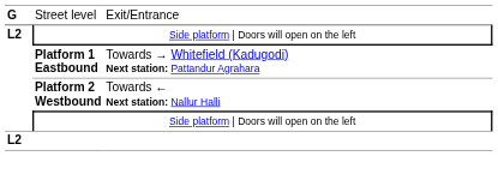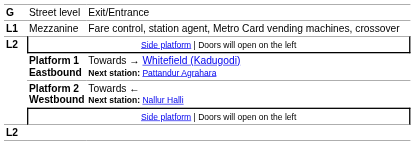 <table table border=0 cellspacing=0 cellpadding=3>
 <tr>
 <td style="border-bottom:solid 1px gray;border-top:solid 1px gray;" width=30 valign=top><strong>G</strong></td>
 <td style="border-top:solid 1px gray;border-bottom:solid 1px gray;" width=85 valign=top>Street level</td>
 <td style="border-top:solid 1px gray;border-bottom:solid 1px gray;" width=500 valign=top>Exit/Entrance</td>
+</tr>
+<tr>
+<td valign=top><strong>L1</strong></td>
+<td valign=top>Mezzanine</td>
+<td valign=top>Fare control, station agent, Metro Card vending machines, crossover<br></td>
 </tr>
 <tr>
 <td style="border-top:solid 1px gray;border-bottom:solid 1px gray;" width=30 rowspan=4 valign=top><strong>L2</strong></td>
 <td style="border-top:solid 1px gray;border-right:solid 2px black;border-left:solid 2px black;border-bottom:solid 2px black;text-align:center;" colspan=2><small><a href='#'>Side platform</a> | Doors will open on the left </small></td>
 </tr>
 <tr>
 <td style="border-bottom:solid 1px gray;" width=85><span><strong>Platform 1</strong><br><strong>Eastbound</strong></span></td>
 <td style="border-bottom:solid 1px gray;" width=500>Towards → <a href='#'>Whitefield (Kadugodi)</a><br><small><strong>Next station:</strong> <a href='#'>Pattandur Agrahara</a></small></td>
 </tr>
 <tr>
 <td><span><strong>Platform 2 Westbound</strong></span></td>
 <td>Towards ← <br><small><strong>Next station:</strong> <a href='#'>Nallur Halli</a></small></td>
 </tr>
 <tr>
 <td style="border-top:solid 2px black;border-right:solid 2px black;border-left:solid 2px black;border-bottom:solid 1px gray;" colspan=2  align=center><small><a href='#'>Side platform</a> | Doors will open on the left </small></td>
 </tr>
 <tr>
 <td style="border-bottom:solid 1px gray;" width=30 rowspan=2 valign=top><strong>L2</strong></td>
 <td style="border-bottom:solid 1px gray;" width=85></td>
 <td style="border-bottom:solid 1px gray;" width=500></td>
 </tr>
 <tr>
 </tr>
 </table>
